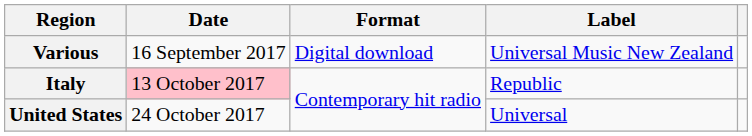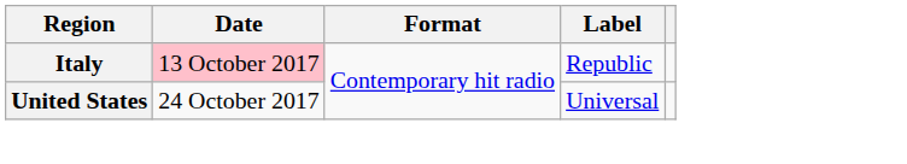 <table class="wikitable plainrowheaders">
 <tr>
 <th>Region</th>
 <th>Date</th>
 <th>Format</th>
 <th>Label</th>
 <th></th>
-</tr>
-<tr>
-<th scope="row">Various</th>
-<td>16 September 2017</td>
-<td><a href='#'>Digital download</a></td>
-<td><a href='#'>Universal Music New Zealand</a></td>
-<td align="center"></td>
 </tr>
 <tr>
 <th scope="row">Italy</th>
 <td style="background: pink;">13 October 2017</td>
 <td rowspan="2"><a href='#'>Contemporary hit radio</a></td>
 <td><a href='#'>Republic</a></td>
 <td align="center"></td>
 </tr>
 <tr>
 <th scope="row">United States</th>
 <td>24 October 2017</td>
 <td><a href='#'>Universal</a></td>
 <td align="center"></td>
 </tr>
 </table>
